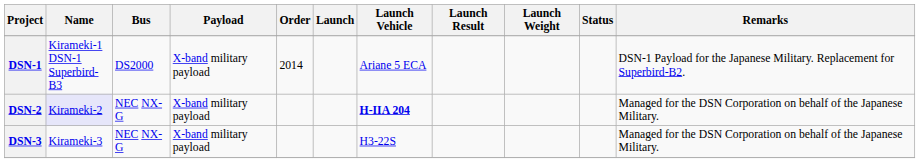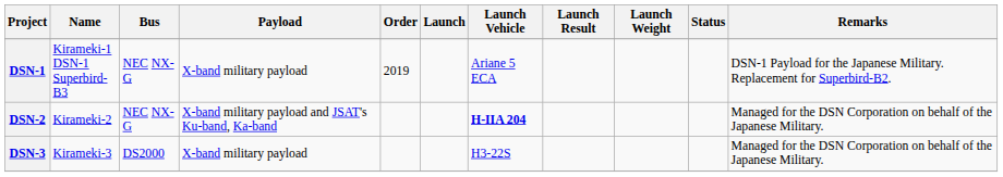 <table class="wikitable sortable mw-collapsible">
 <tr>
 <th>Project</th>
 <th>Name</th>
 <th>Bus</th>
 <th>Payload</th>
 <th>Order</th>
 <th>Launch</th>
 <th>Launch Vehicle</th>
 <th>Launch Result</th>
 <th>Launch Weight</th>
 <th>Status</th>
 <th>Remarks</th>
 </tr>
 <tr>
 </tr>
 <tr>
 <th><a href='#'>DSN-1</a></th>
 <td><a href='#'>Kirameki-1</a><br><a href='#'>DSN-1</a><br><a href='#'>Superbird-B3</a></td>
-<td><a href='#'>DS2000</a></td>
+<td><a href='#'>NEC</a> <a href='#'>NX-G</a></td>
 <td><a href='#'>X-band</a> military payload</td>
-<td>2014</td>
+<td>2019</td>
 <td></td>
 <td><a href='#'>Ariane 5 ECA</a></td>
 <td></td>
 <td></td>
 <td></td>
 <td>DSN-1 Payload for the Japanese Military. Replacement for <a href='#'>Superbird-B2</a>.</td>
 </tr>
 <tr>
 <th><a href='#'>DSN-2</a></th>
-<td style="background: lavender;"><a href='#'>Kirameki-2</a></td>
+<td><a href='#'>Kirameki-2</a></td>
 <td><a href='#'>NEC</a> <a href='#'>NX-G</a></td>
-<td><a href='#'>X-band</a> military payload</td>
+<td><a href='#'>X-band</a> military payload and <a href='#'>JSAT</a>'s <a href='#'>Ku-band</a>, <a href='#'>Ka-band</a></td>
 <td></td>
 <td></td>
 <td><strong><a href='#'>H-IIA 204</a></strong></td>
 <td></td>
 <td></td>
 <td></td>
 <td>Managed for the DSN Corporation on behalf of the Japanese Military.</td>
 </tr>
 <tr>
 <th><a href='#'>DSN-3</a></th>
 <td><a href='#'>Kirameki-3</a></td>
-<td><a href='#'>NEC</a> <a href='#'>NX-G</a></td>
+<td><a href='#'>DS2000</a></td>
 <td><a href='#'>X-band</a> military payload</td>
 <td></td>
 <td></td>
 <td><a href='#'>H3-22S</a></td>
 <td></td>
 <td></td>
 <td></td>
 <td>Managed for the DSN Corporation on behalf of the Japanese Military.</td>
 </tr>
 <tr>
 </tr>
 </table>
